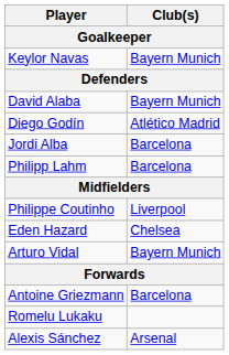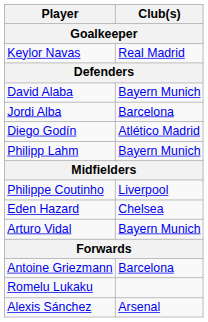 <table class="wikitable mw-collapsible mw-collapsed">
 <tr>
 <th>Player</th>
 <th>Club(s)</th>
 </tr>
 <tr>
 <th colspan="2">Goalkeeper</th>
 </tr>
 <tr>
 <td> <a href='#'>Keylor Navas</a></td>
-<td> <a href='#'>Bayern Munich</a></td>
+<td> <a href='#'>Real Madrid</a></td>
 </tr>
 <tr>
 <th colspan="2">Defenders</th>
 </tr>
 <tr>
 <td> <a href='#'>David Alaba</a></td>
 <td> <a href='#'>Bayern Munich</a></td>
 </tr>
 <tr>
+<td> <a href='#'>Jordi Alba</a></td>
+<td> <a href='#'>Barcelona</a></td>
+</tr>
+<tr>
 <td> <a href='#'>Diego Godín</a></td>
 <td> <a href='#'>Atlético Madrid</a></td>
 </tr>
 <tr>
-<td> <a href='#'>Jordi Alba</a></td>
-<td> <a href='#'>Barcelona</a></td>
-</tr>
-<tr>
 <td> <a href='#'>Philipp Lahm</a></td>
-<td> <a href='#'>Barcelona</a></td>
+<td> <a href='#'>Bayern Munich</a></td>
 </tr>
 <tr>
 <th colspan="2">Midfielders</th>
 </tr>
 <tr>
 <td> <a href='#'>Philippe Coutinho</a></td>
 <td> <a href='#'>Liverpool</a></td>
 </tr>
 <tr>
 <td> <a href='#'>Eden Hazard</a></td>
 <td> <a href='#'>Chelsea</a></td>
 </tr>
 <tr>
 <td> <a href='#'>Arturo Vidal</a></td>
 <td> <a href='#'>Bayern Munich</a></td>
 </tr>
 <tr>
 <th colspan="2">Forwards</th>
 </tr>
 <tr>
 <td> <a href='#'>Antoine Griezmann</a></td>
 <td> <a href='#'>Barcelona</a></td>
 </tr>
 <tr>
 <td> <a href='#'>Romelu Lukaku</a></td>
 <td></td>
 </tr>
 <tr>
 <td> <a href='#'>Alexis Sánchez</a></td>
 <td> <a href='#'>Arsenal</a></td>
 </tr>
 </table>
